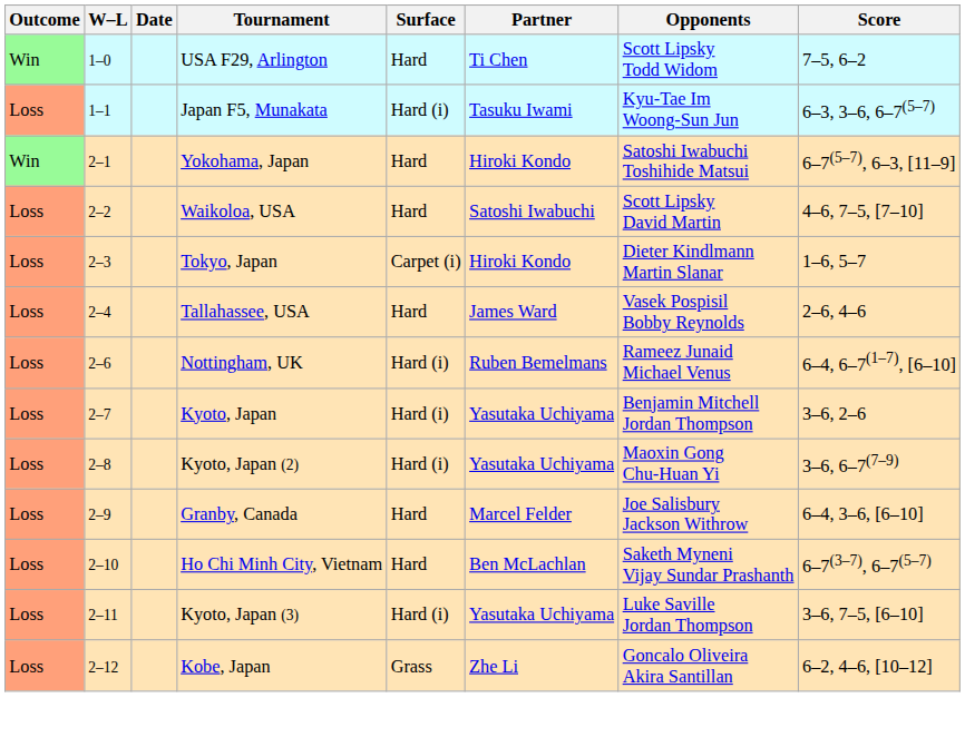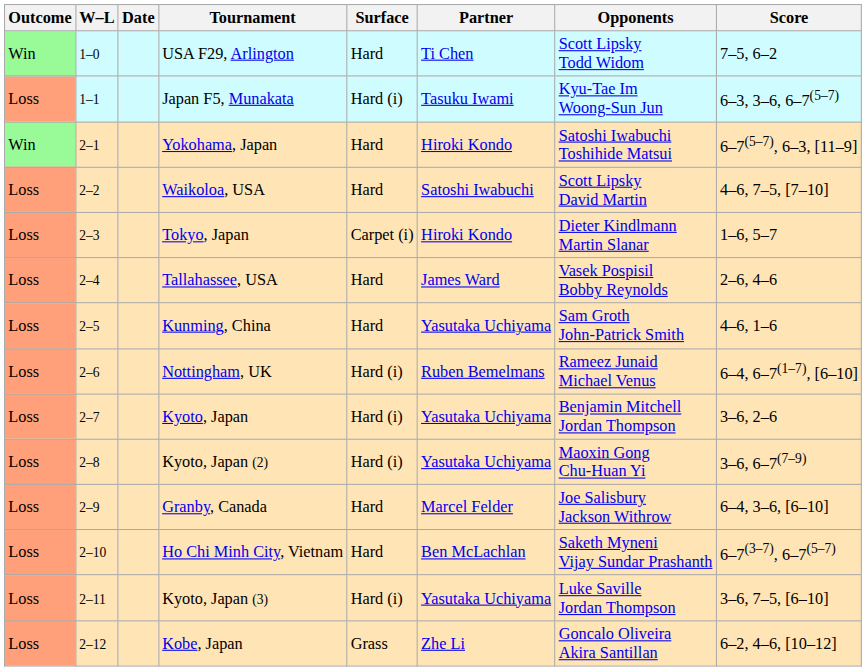 <table class="wikitable sortable" style="font-size:97%">
 <tr>
 <th>Outcome</th>
 <th>W–L</th>
 <th>Date</th>
 <th>Tournament</th>
 <th>Surface</th>
 <th>Partner</th>
 <th>Opponents</th>
 <th class="unsortable">Score</th>
 </tr>
 <tr bgcolor="#cffcff">
 <td bgcolor="98FB98">Win</td>
 <td><small>1–0</small></td>
 <td></td>
 <td>USA F29, <a href='#'>Arlington</a></td>
 <td>Hard</td>
 <td> <a href='#'>Ti Chen</a></td>
 <td> <a href='#'>Scott Lipsky</a><br> <a href='#'>Todd Widom</a></td>
 <td>7–5, 6–2</td>
 </tr>
 <tr bgcolor="#cffcff">
 <td bgcolor="FFA07A">Loss</td>
 <td><small>1–1</small></td>
 <td></td>
 <td>Japan F5, <a href='#'>Munakata</a></td>
 <td>Hard (i)</td>
 <td> <a href='#'>Tasuku Iwami</a></td>
 <td> <a href='#'>Kyu-Tae Im</a><br> <a href='#'>Woong-Sun Jun</a></td>
 <td>6–3, 3–6, 6–7<sup>(5–7)</sup></td>
 </tr>
 <tr bgcolor="moccasin">
 <td bgcolor="98FB98">Win</td>
 <td><small>2–1</small></td>
 <td></td>
 <td><a href='#'>Yokohama</a>, Japan</td>
 <td>Hard</td>
 <td> <a href='#'>Hiroki Kondo</a></td>
 <td> <a href='#'>Satoshi Iwabuchi</a><br> <a href='#'>Toshihide Matsui</a></td>
 <td>6–7<sup>(5–7)</sup>, 6–3, [11–9]</td>
 </tr>
 <tr bgcolor="moccasin">
 <td bgcolor="FFA07A">Loss</td>
 <td><small>2–2</small></td>
 <td></td>
 <td><a href='#'>Waikoloa</a>, USA</td>
 <td>Hard</td>
 <td> <a href='#'>Satoshi Iwabuchi</a></td>
 <td> <a href='#'>Scott Lipsky</a><br> <a href='#'>David Martin</a></td>
 <td>4–6, 7–5, [7–10]</td>
 </tr>
 <tr bgcolor="moccasin">
 <td bgcolor="FFA07A">Loss</td>
 <td><small>2–3</small></td>
 <td></td>
 <td><a href='#'>Tokyo</a>, Japan</td>
 <td>Carpet (i)</td>
 <td> <a href='#'>Hiroki Kondo</a></td>
 <td> <a href='#'>Dieter Kindlmann</a><br> <a href='#'>Martin Slanar</a></td>
 <td>1–6, 5–7</td>
 </tr>
 <tr bgcolor="moccasin">
 <td bgcolor="FFA07A">Loss</td>
 <td><small>2–4</small></td>
 <td><a href='#'></a></td>
 <td><a href='#'>Tallahassee</a>, USA</td>
 <td>Hard</td>
 <td> <a href='#'>James Ward</a></td>
 <td> <a href='#'>Vasek Pospisil</a><br> <a href='#'>Bobby Reynolds</a></td>
 <td>2–6, 4–6</td>
 </tr>
 <tr bgcolor="moccasin">
 <td bgcolor="FFA07A">Loss</td>
+<td><small>2–5</small></td>
+<td><a href='#'></a></td>
+<td><a href='#'>Kunming</a>, China</td>
+<td>Hard</td>
+<td> <a href='#'>Yasutaka Uchiyama</a></td>
+<td> <a href='#'>Sam Groth</a><br> <a href='#'>John-Patrick Smith</a></td>
+<td>4–6, 1–6</td>
+</tr>
+<tr bgcolor="moccasin">
+<td bgcolor="FFA07A">Loss</td>
 <td><small>2–6</small></td>
 <td><a href='#'></a></td>
 <td><a href='#'>Nottingham</a>, UK</td>
 <td>Hard (i)</td>
 <td> <a href='#'>Ruben Bemelmans</a></td>
 <td> <a href='#'>Rameez Junaid</a><br> <a href='#'>Michael Venus</a></td>
 <td>6–4, 6–7<sup>(1–7)</sup>, [6–10]</td>
 </tr>
 <tr bgcolor="moccasin">
 <td bgcolor="FFA07A">Loss</td>
 <td><small>2–7</small></td>
 <td><a href='#'></a></td>
 <td><a href='#'>Kyoto</a>, Japan</td>
 <td>Hard (i)</td>
 <td> <a href='#'>Yasutaka Uchiyama</a></td>
 <td> <a href='#'>Benjamin Mitchell</a><br> <a href='#'>Jordan Thompson</a></td>
 <td>3–6, 2–6</td>
 </tr>
 <tr bgcolor="moccasin">
 <td bgcolor="FFA07A">Loss</td>
 <td><small>2–8</small></td>
 <td><a href='#'></a></td>
 <td>Kyoto, Japan <small>(2)</small></td>
 <td>Hard (i)</td>
 <td> <a href='#'>Yasutaka Uchiyama</a></td>
 <td> <a href='#'>Maoxin Gong</a><br> <a href='#'>Chu-Huan Yi</a></td>
 <td>3–6, 6–7<sup>(7–9)</sup></td>
 </tr>
 <tr bgcolor="moccasin">
 <td bgcolor="FFA07A">Loss</td>
 <td><small>2–9</small></td>
 <td><a href='#'></a></td>
 <td><a href='#'>Granby</a>, Canada</td>
 <td>Hard</td>
 <td> <a href='#'>Marcel Felder</a></td>
 <td> <a href='#'>Joe Salisbury</a><br> <a href='#'>Jackson Withrow</a></td>
 <td>6–4, 3–6, [6–10]</td>
 </tr>
 <tr bgcolor="moccasin">
 <td bgcolor="FFA07A">Loss</td>
 <td><small>2–10</small></td>
 <td><a href='#'></a></td>
 <td><a href='#'>Ho Chi Minh City</a>, Vietnam</td>
 <td>Hard</td>
 <td> <a href='#'>Ben McLachlan</a></td>
 <td> <a href='#'>Saketh Myneni</a><br> <a href='#'>Vijay Sundar Prashanth</a></td>
 <td>6–7<sup>(3–7)</sup>, 6–7<sup>(5–7)</sup></td>
 </tr>
 <tr bgcolor="moccasin">
 <td bgcolor="FFA07A">Loss</td>
 <td><small>2–11</small></td>
 <td><a href='#'></a></td>
 <td>Kyoto, Japan <small>(3)</small></td>
 <td>Hard (i)</td>
 <td> <a href='#'>Yasutaka Uchiyama</a></td>
 <td> <a href='#'>Luke Saville</a><br> <a href='#'>Jordan Thompson</a></td>
 <td>3–6, 7–5, [6–10]</td>
 </tr>
 <tr bgcolor="moccasin">
 <td bgcolor="FFA07A">Loss</td>
 <td><small>2–12</small></td>
 <td><a href='#'></a></td>
 <td><a href='#'>Kobe</a>, Japan</td>
 <td>Grass</td>
 <td> <a href='#'>Zhe Li</a></td>
 <td> <a href='#'>Goncalo Oliveira</a><br> <a href='#'>Akira Santillan</a></td>
 <td>6–2, 4–6, [10–12]</td>
 </tr>
 </table>
